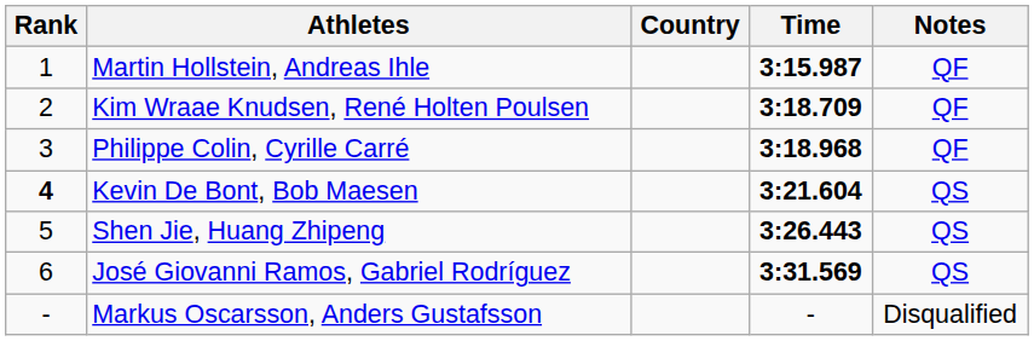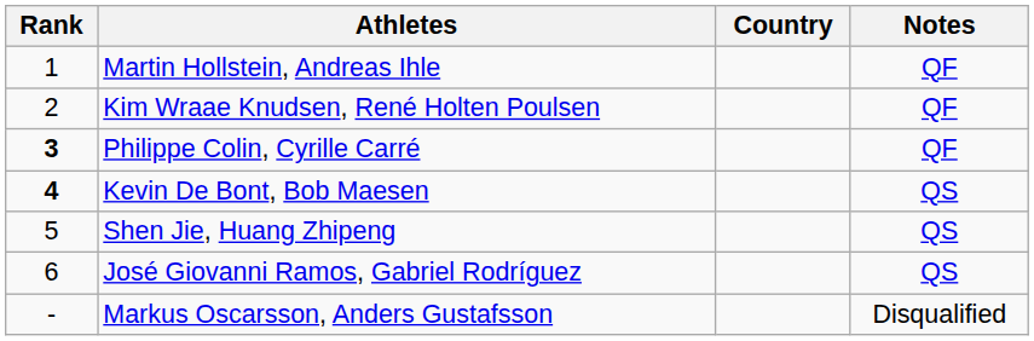 <table class="wikitable sortable" width=50% style="text-align:center">
 <tr>
 <th>Rank</th>
 <th>Athletes</th>
 <th>Country</th>
-<th>Time</th>
 <th>Notes</th>
 </tr>
 <tr>
 <td>1</td>
 <td align=left><a href='#'>Martin Hollstein</a>, <a href='#'>Andreas Ihle</a></td>
 <td align=left></td>
-<td><strong>3:15.987 </strong></td>
 <td><a href='#'>QF</a></td>
 </tr>
 <tr>
 <td>2</td>
 <td align=left><a href='#'>Kim Wraae Knudsen</a>, <a href='#'>René Holten Poulsen</a></td>
 <td align=left></td>
-<td><strong>3:18.709 </strong></td>
 <td><a href='#'>QF</a></td>
 </tr>
 <tr>
-<td>3</td>
+<td><strong>3</strong></td>
 <td align=left><a href='#'>Philippe Colin</a>, <a href='#'>Cyrille Carré</a></td>
 <td align=left></td>
-<td><strong>3:18.968 </strong></td>
 <td><a href='#'>QF</a></td>
 </tr>
 <tr>
 <td><strong>4</strong></td>
 <td align=left><a href='#'>Kevin De Bont</a>, <a href='#'>Bob Maesen</a></td>
 <td align=left></td>
-<td><strong>3:21.604 </strong></td>
 <td><a href='#'>QS</a></td>
 </tr>
 <tr>
 <td>5</td>
 <td align=left><a href='#'>Shen Jie</a>, <a href='#'>Huang Zhipeng</a></td>
 <td align=left></td>
-<td><strong>3:26.443 </strong></td>
 <td><a href='#'>QS</a></td>
 </tr>
 <tr>
 <td>6</td>
 <td align=left><a href='#'>José Giovanni Ramos</a>, <a href='#'>Gabriel Rodríguez</a></td>
 <td align=left></td>
-<td><strong>3:31.569 </strong></td>
 <td><a href='#'>QS</a></td>
 </tr>
 <tr>
 <td>-</td>
 <td align=left><a href='#'>Markus Oscarsson</a>, <a href='#'>Anders Gustafsson</a></td>
 <td align=left></td>
-<td>-</td>
 <td>Disqualified</td>
 </tr>
 </table>
